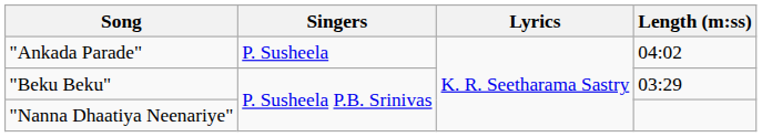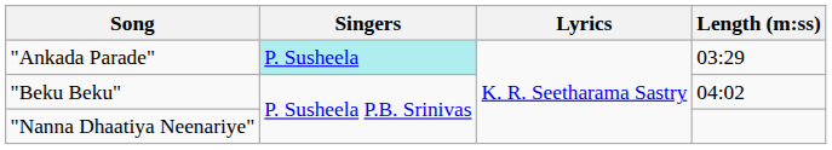 <table class="wikitable" style="font-size:95%;">
 <tr>
 <th>Song</th>
 <th>Singers</th>
 <th>Lyrics</th>
 <th>Length (m:ss)</th>
 </tr>
 <tr>
 <td>"Ankada Parade"</td>
-<td><a href='#'>P. Susheela</a></td>
+<td style="background: paleturquoise;"><a href='#'>P. Susheela</a></td>
 <td rowspan=3><a href='#'>K. R. Seetharama Sastry</a></td>
-<td>04:02</td>
+<td>03:29</td>
 </tr>
 <tr>
 <td>"Beku Beku"</td>
 <td rowspan=2><a href='#'>P. Susheela</a> <a href='#'>P.B. Srinivas</a></td>
-<td>03:29</td>
+<td>04:02</td>
 </tr>
 <tr>
 <td>"Nanna Dhaatiya Neenariye"</td>
 <td></td>
 </tr>
 </table>
